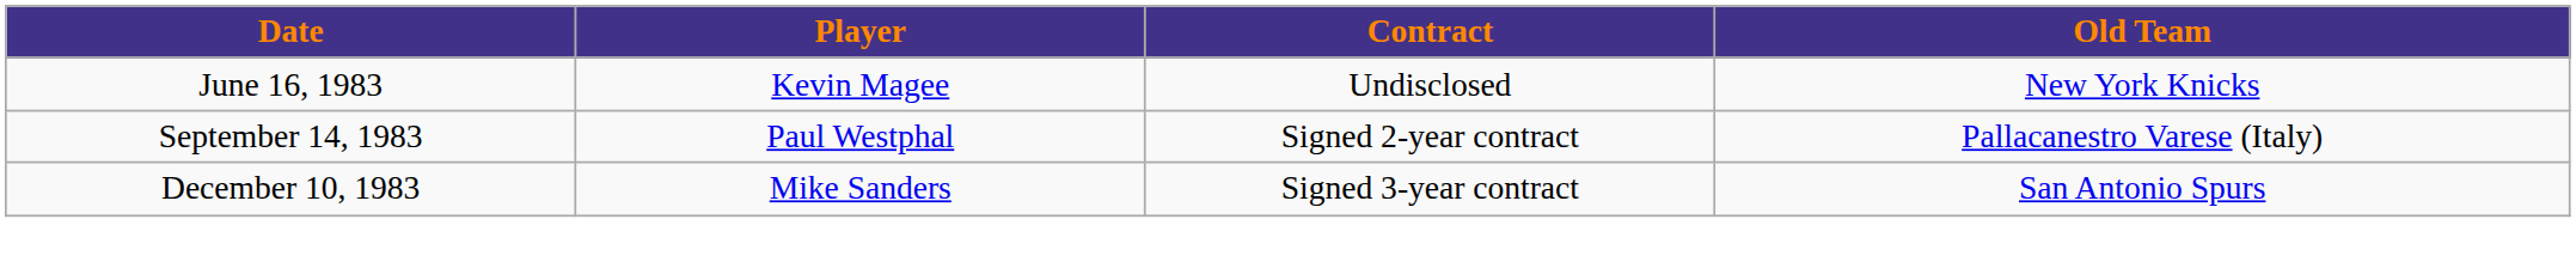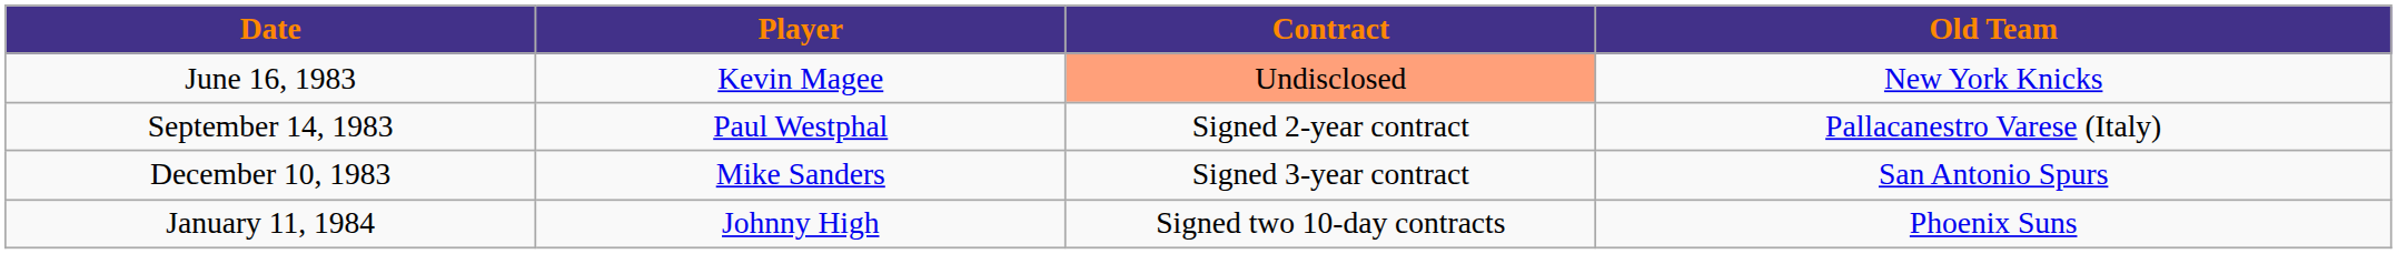 <table class="wikitable">
 <tr>
 <th style="background:#423189; color:#FF8800" width="10%">Date</th>
 <th style="background:#423189; color:#FF8800" width="10%">Player</th>
 <th style="background:#423189; color:#FF8800" width="10%">Contract</th>
 <th style="background:#423189; color:#FF8800" width="15%">Old Team</th>
 </tr>
 <tr style="text-align: center">
 <td>June 16, 1983</td>
 <td><a href='#'>Kevin Magee</a></td>
-<td>Undisclosed</td>
+<td style="background: lightsalmon;">Undisclosed</td>
 <td><a href='#'>New York Knicks</a></td>
 </tr>
 <tr style="text-align: center">
 <td>September 14, 1983</td>
 <td><a href='#'>Paul Westphal</a></td>
 <td>Signed 2-year contract</td>
 <td><a href='#'>Pallacanestro Varese</a> (Italy)</td>
 </tr>
 <tr style="text-align: center">
 <td>December 10, 1983</td>
 <td><a href='#'>Mike Sanders</a></td>
 <td>Signed 3-year contract</td>
 <td><a href='#'>San Antonio Spurs</a></td>
 </tr>
+<tr style="text-align: center">
+<td>January 11, 1984</td>
+<td><a href='#'>Johnny High</a></td>
+<td>Signed two 10-day contracts</td>
+<td><a href='#'>Phoenix Suns</a></td>
+</tr>
 </table>
